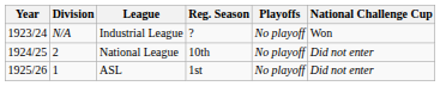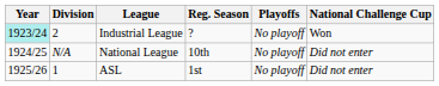 <table class="wikitable">
 <tr>
 <th>Year</th>
 <th>Division</th>
 <th>League</th>
 <th>Reg. Season</th>
 <th>Playoffs</th>
 <th>National Challenge Cup</th>
 </tr>
 <tr>
-<td>1923/24</td>
-<td><em>N/A</em></td>
+<td style="background: paleturquoise;">1923/24</td>
+<td>2</td>
 <td>Industrial League</td>
 <td>?</td>
 <td><em>No playoff</em></td>
 <td>Won</td>
 </tr>
 <tr>
 <td>1924/25</td>
-<td>2</td>
+<td><em>N/A</em></td>
 <td>National League</td>
 <td>10th</td>
 <td><em>No playoff</em></td>
 <td><em>Did not enter</em></td>
 </tr>
 <tr>
 <td>1925/26</td>
 <td>1</td>
 <td>ASL</td>
 <td>1st</td>
 <td><em>No playoff</em></td>
 <td><em>Did not enter</em></td>
 </tr>
 </table>
